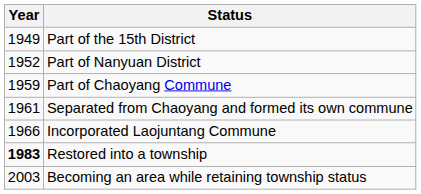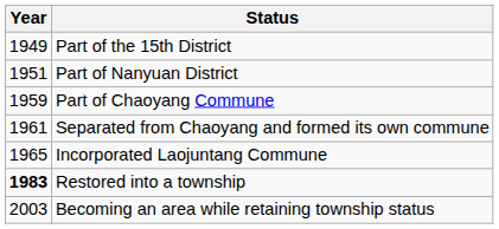 <table class="wikitable">
 <tr>
 <th>Year</th>
 <th>Status</th>
 </tr>
 <tr>
 <td>1949</td>
 <td>Part of the 15th District</td>
 </tr>
 <tr>
-<td>1952</td>
+<td>1951</td>
 <td>Part of Nanyuan District</td>
 </tr>
 <tr>
 <td>1959</td>
 <td>Part of Chaoyang <a href='#'>Commune</a></td>
 </tr>
 <tr>
 <td>1961</td>
 <td>Separated from Chaoyang and formed its own commune</td>
 </tr>
 <tr>
-<td>1966</td>
+<td>1965</td>
 <td>Incorporated Laojuntang Commune</td>
 </tr>
 <tr>
 <td><strong>1983</strong></td>
 <td>Restored into a township</td>
 </tr>
 <tr>
 <td>2003</td>
 <td>Becoming an area while retaining township status</td>
 </tr>
 </table>
